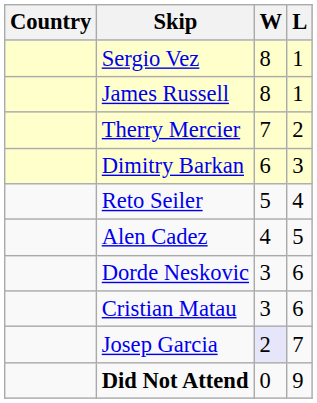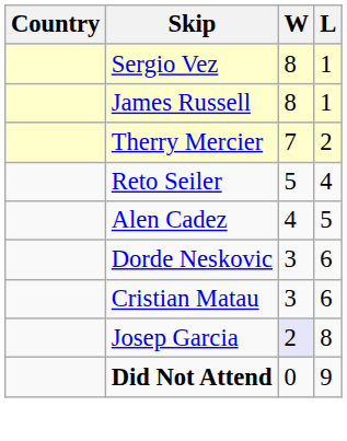 <table class=wikitable>
 <tr>
 <th>Country</th>
 <th>Skip</th>
 <th>W</th>
 <th>L</th>
 </tr>
 <tr bgcolor=#ffffcc>
 <td></td>
 <td><a href='#'>Sergio Vez</a></td>
 <td>8</td>
 <td>1</td>
 </tr>
 <tr bgcolor=#ffffcc>
 <td></td>
 <td><a href='#'>James Russell</a></td>
 <td>8</td>
 <td>1</td>
 </tr>
 <tr bgcolor=#ffffcc>
 <td></td>
 <td><a href='#'>Therry Mercier</a></td>
 <td>7</td>
 <td>2</td>
-</tr>
-<tr bgcolor=#ffffcc>
-<td></td>
-<td><a href='#'>Dimitry Barkan</a></td>
-<td>6</td>
-<td>3</td>
 </tr>
 <tr>
 <td></td>
 <td><a href='#'>Reto Seiler</a></td>
 <td>5</td>
 <td>4</td>
 </tr>
 <tr>
 <td></td>
 <td><a href='#'>Alen Cadez</a></td>
 <td>4</td>
 <td>5</td>
 </tr>
 <tr>
 <td></td>
 <td><a href='#'>Dorde Neskovic</a></td>
 <td>3</td>
 <td>6</td>
 </tr>
 <tr>
 <td></td>
 <td><a href='#'>Cristian Matau</a></td>
 <td>3</td>
 <td>6</td>
 </tr>
 <tr>
 <td></td>
 <td><a href='#'>Josep Garcia</a></td>
 <td style="background: lavender;">2</td>
-<td>7</td>
+<td>8</td>
 </tr>
 <tr>
 <td></td>
 <td><strong>Did Not Attend</strong></td>
 <td>0</td>
 <td>9</td>
 </tr>
 </table>
